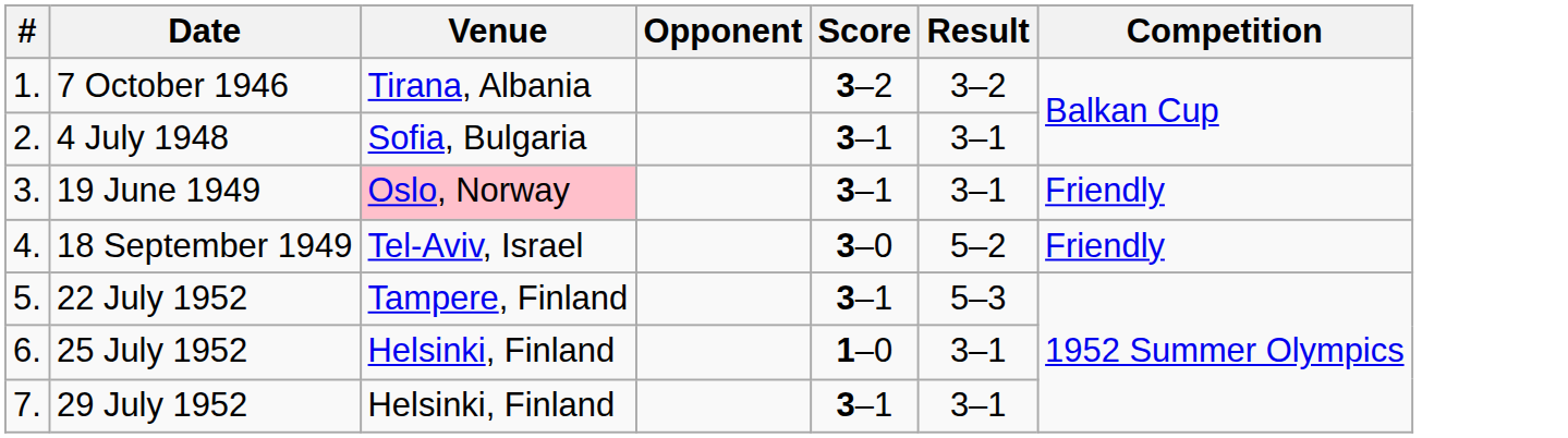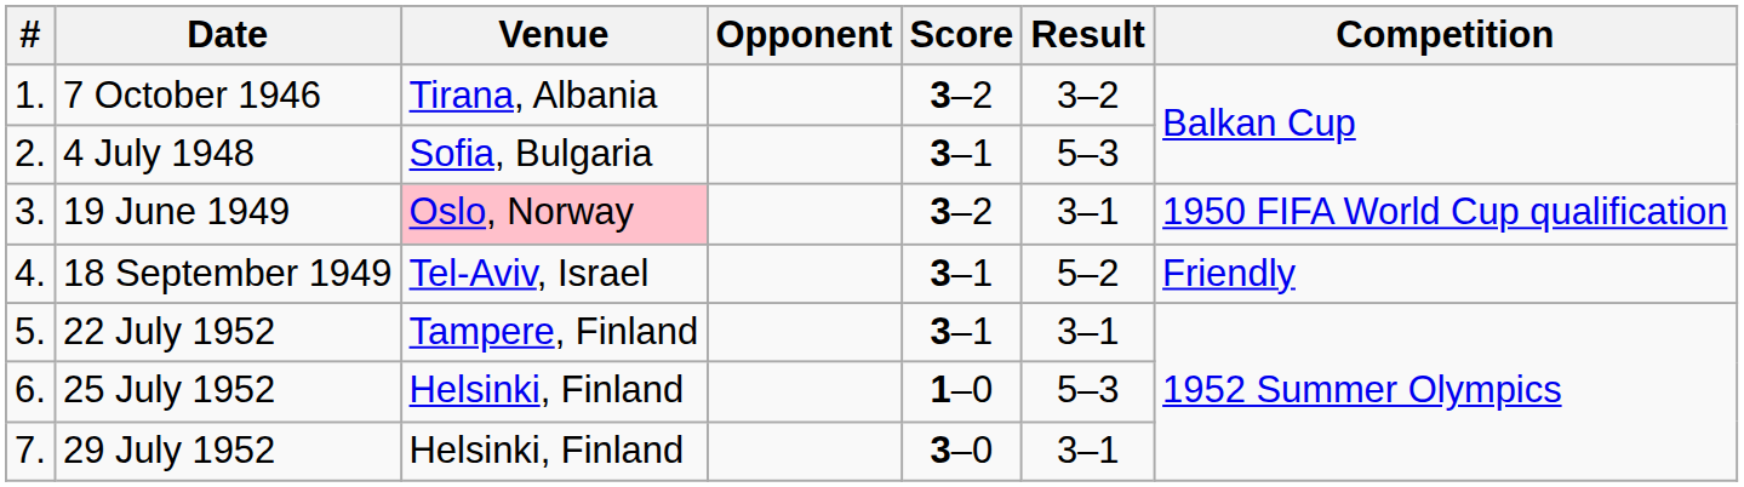 <table class="wikitable">
 <tr>
 <th>#</th>
 <th>Date</th>
 <th>Venue</th>
 <th>Opponent</th>
 <th>Score</th>
 <th>Result</th>
 <th>Competition</th>
 </tr>
 <tr>
 <td>1.</td>
 <td>7 October 1946</td>
 <td><a href='#'>Tirana</a>, Albania</td>
 <td></td>
 <td align=center><strong>3</strong>–2</td>
 <td align=center>3–2</td>
 <td rowspan=2><a href='#'>Balkan Cup</a></td>
 </tr>
 <tr>
 <td>2.</td>
 <td>4 July 1948</td>
 <td><a href='#'>Sofia</a>, Bulgaria</td>
 <td></td>
 <td align=center><strong>3</strong>–1</td>
-<td align=center>3–1</td>
+<td align=center>5–3</td>
 </tr>
 <tr>
 <td>3.</td>
 <td>19 June 1949</td>
 <td style="background: pink;"><a href='#'>Oslo</a>, Norway</td>
 <td></td>
-<td align=center><strong>3</strong>–1</td>
+<td align=center><strong>3</strong>–2</td>
 <td align=center>3–1</td>
-<td><a href='#'>Friendly</a></td>
+<td><a href='#'>1950 FIFA World Cup qualification</a></td>
 </tr>
 <tr>
 <td>4.</td>
 <td>18 September 1949</td>
 <td><a href='#'>Tel-Aviv</a>, Israel</td>
 <td></td>
-<td align=center><strong>3</strong>–0</td>
+<td align=center><strong>3</strong>–1</td>
 <td align=center>5–2</td>
 <td><a href='#'>Friendly</a></td>
 </tr>
 <tr>
 <td>5.</td>
 <td>22 July 1952</td>
 <td><a href='#'>Tampere</a>, Finland</td>
 <td></td>
 <td align=center><strong>3</strong>–1</td>
-<td align=center>5–3</td>
+<td align=center>3–1</td>
 <td rowspan=3><a href='#'>1952 Summer Olympics</a></td>
 </tr>
 <tr>
 <td>6.</td>
 <td>25 July 1952</td>
 <td><a href='#'>Helsinki</a>, Finland</td>
 <td></td>
 <td align=center><strong>1</strong>–0</td>
-<td align=center>3–1</td>
+<td align=center>5–3</td>
 </tr>
 <tr>
 <td>7.</td>
 <td>29 July 1952</td>
 <td>Helsinki, Finland</td>
 <td></td>
-<td align=center><strong>3</strong>–1</td>
+<td align=center><strong>3</strong>–0</td>
 <td align=center>3–1</td>
 </tr>
 </table>
